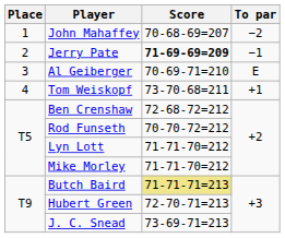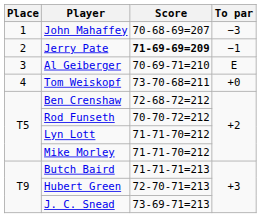 <table class=wikitable>
 <tr>
 <th>Place</th>
 <th>Player</th>
 <th>Score</th>
 <th>To par</th>
 </tr>
 <tr>
 <td align=center>1</td>
 <td> <a href='#'>John Mahaffey</a></td>
 <td>70-68-69=207</td>
-<td align=center>−2</td>
+<td align=center>−3</td>
 </tr>
 <tr>
 <td align=center>2</td>
 <td> <a href='#'>Jerry Pate</a></td>
 <td><strong>71-69-69=209</strong></td>
 <td align=center>−1</td>
 </tr>
 <tr>
 <td align=center>3</td>
 <td> <a href='#'>Al Geiberger</a></td>
 <td>70-69-71=210</td>
 <td align=center>E</td>
 </tr>
 <tr>
 <td align=center>4</td>
 <td> <a href='#'>Tom Weiskopf</a></td>
 <td>73-70-68=211</td>
-<td align=center>+1</td>
+<td align=center>+0</td>
 </tr>
 <tr>
 <td rowspan=4 align=center>T5</td>
 <td> <a href='#'>Ben Crenshaw</a></td>
 <td>72-68-72=212</td>
 <td rowspan=4 align=center>+2</td>
 </tr>
 <tr>
 <td> <a href='#'>Rod Funseth</a></td>
 <td>70-70-72=212</td>
 </tr>
 <tr>
 <td> <a href='#'>Lyn Lott</a></td>
 <td>71-71-70=212</td>
 </tr>
 <tr>
 <td> <a href='#'>Mike Morley</a></td>
 <td>71-71-70=212</td>
 </tr>
 <tr>
 <td rowspan=3 align=center>T9</td>
 <td> <a href='#'>Butch Baird</a></td>
-<td style="background: khaki;">71-71-71=213</td>
+<td>71-71-71=213</td>
 <td rowspan=3 align=center>+3</td>
 </tr>
 <tr>
 <td> <a href='#'>Hubert Green</a></td>
 <td>72-70-71=213</td>
 </tr>
 <tr>
 <td> <a href='#'>J. C. Snead</a></td>
 <td>73-69-71=213</td>
 </tr>
 </table>
